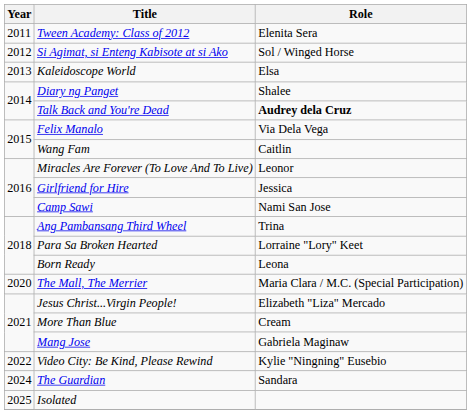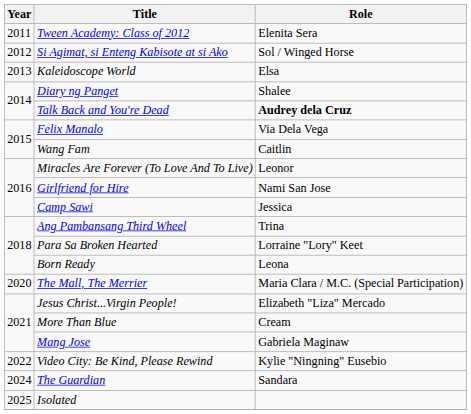 <table class="wikitable sortable">
 <tr>
 <th>Year</th>
 <th>Title</th>
 <th>Role</th>
 </tr>
 <tr>
 <td>2011</td>
 <td><em><a href='#'>Tween Academy: Class of 2012</a></em></td>
 <td>Elenita Sera</td>
 </tr>
 <tr>
 <td>2012</td>
 <td><em><a href='#'>Si Agimat, si Enteng Kabisote at si Ako</a></em></td>
 <td>Sol / Winged Horse</td>
 </tr>
 <tr>
 <td>2013</td>
 <td><em>Kaleidoscope World</em></td>
 <td>Elsa</td>
 </tr>
 <tr>
 <td rowspan="2">2014</td>
 <td><em><a href='#'>Diary ng Panget</a></em></td>
 <td>Shalee</td>
 </tr>
 <tr>
 <td><em><a href='#'>Talk Back and You're Dead</a></em></td>
 <td><strong>Audrey dela Cruz</strong></td>
 </tr>
 <tr>
 <td rowspan="2">2015</td>
 <td><em><a href='#'>Felix Manalo</a></em></td>
 <td>Via Dela Vega</td>
 </tr>
 <tr>
 <td><em>Wang Fam</em></td>
 <td>Caitlin</td>
 </tr>
 <tr>
 <td rowspan="3">2016</td>
 <td><em>Miracles Are Forever (To Love And To Live)</em></td>
 <td>Leonor</td>
 </tr>
 <tr>
 <td><em><a href='#'>Girlfriend for Hire</a></em></td>
-<td>Jessica</td>
+<td>Nami San Jose</td>
 </tr>
 <tr>
 <td><em><a href='#'>Camp Sawi</a></em></td>
-<td>Nami San Jose</td>
+<td>Jessica</td>
 </tr>
 <tr>
 <td rowspan="3">2018</td>
 <td><em><a href='#'>Ang Pambansang Third Wheel</a></em> </td>
 <td>Trina</td>
 </tr>
 <tr>
 <td><em>Para Sa Broken Hearted</em></td>
 <td>Lorraine "Lory" Keet</td>
 </tr>
 <tr>
 <td><em>Born Ready</em></td>
 <td>Leona</td>
 </tr>
 <tr>
 <td>2020</td>
 <td><em><a href='#'>The Mall, The Merrier</a></em></td>
 <td>Maria Clara / M.C. (Special Participation)</td>
 </tr>
 <tr>
 <td Rowspan="3">2021</td>
 <td><em>Jesus Christ...Virgin People!</em></td>
 <td>Elizabeth "Liza" Mercado</td>
 </tr>
 <tr>
 <td><em>More Than Blue</em></td>
 <td>Cream</td>
 </tr>
 <tr>
 <td><em><a href='#'>Mang Jose</a></em></td>
 <td>Gabriela Maginaw</td>
 </tr>
 <tr>
 <td>2022</td>
 <td><em>Video City: Be Kind, Please Rewind</em></td>
 <td>Kylie "Ningning" Eusebio</td>
 </tr>
 <tr>
 <td>2024</td>
 <td><em><a href='#'>The Guardian</a></em></td>
 <td>Sandara</td>
 </tr>
 <tr>
 <td>2025</td>
 <td><em>Isolated</em></td>
 <td></td>
 </tr>
 <tr>
 </tr>
 </table>
